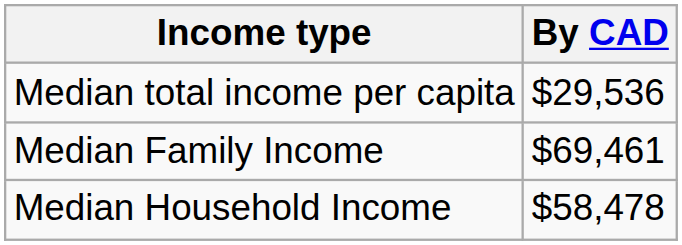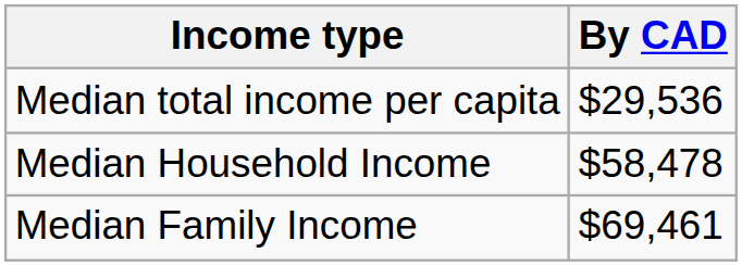 <table class="wikitable">
 <tr>
 <th>Income type</th>
 <th>By <a href='#'>CAD</a></th>
 </tr>
 <tr>
 <td>Median total income per capita</td>
 <td>$29,536</td>
 </tr>
 <tr>
+<td>Median Household Income</td>
+<td>$58,478</td>
+</tr>
+<tr>
 <td>Median Family Income</td>
 <td>$69,461</td>
 </tr>
-<tr>
-<td>Median Household Income</td>
-<td>$58,478</td>
-</tr>
 </table>
